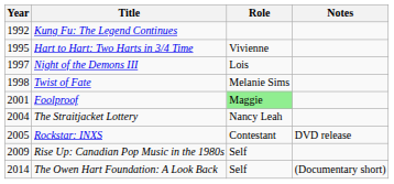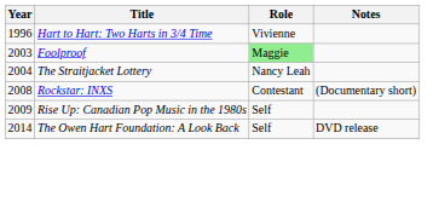 <table class="wikitable sortable">
 <tr>
 <th>Year</th>
 <th>Title</th>
 <th>Role</th>
 <th class="unsortable">Notes</th>
 </tr>
 <tr>
-<td>1992</td>
-<td><em><a href='#'>Kung Fu: The Legend Continues</a></em></td>
-<td></td>
-<td></td>
-</tr>
-<tr>
-<td>1995</td>
+<td>1996</td>
 <td><em><a href='#'>Hart to Hart: Two Harts in 3/4 Time</a></em></td>
 <td>Vivienne</td>
 <td></td>
 </tr>
 <tr>
-<td>1997</td>
-<td><em><a href='#'>Night of the Demons III</a></em></td>
-<td>Lois</td>
-<td></td>
-</tr>
-<tr>
-<td>1998</td>
-<td><em><a href='#'>Twist of Fate</a></em></td>
-<td>Melanie Sims</td>
-<td></td>
-</tr>
-<tr>
-<td>2001</td>
+<td>2003</td>
 <td><em><a href='#'>Foolproof</a></em></td>
 <td style="background: lightgreen;">Maggie</td>
 <td></td>
 </tr>
 <tr>
 <td>2004</td>
 <td><em>The Straitjacket Lottery</em></td>
 <td>Nancy Leah</td>
 <td></td>
 </tr>
 <tr>
-<td>2005</td>
+<td>2008</td>
 <td><em><a href='#'>Rockstar: INXS</a></em></td>
 <td>Contestant</td>
-<td>DVD release</td>
+<td>(Documentary short)</td>
 </tr>
 <tr>
 <td>2009</td>
 <td><em>Rise Up: Canadian Pop Music in the 1980s</em></td>
 <td>Self</td>
 <td></td>
 </tr>
 <tr>
 <td>2014</td>
 <td><em>The Owen Hart Foundation: A Look Back</em></td>
 <td>Self</td>
-<td>(Documentary short)</td>
+<td>DVD release</td>
 </tr>
 </table>
